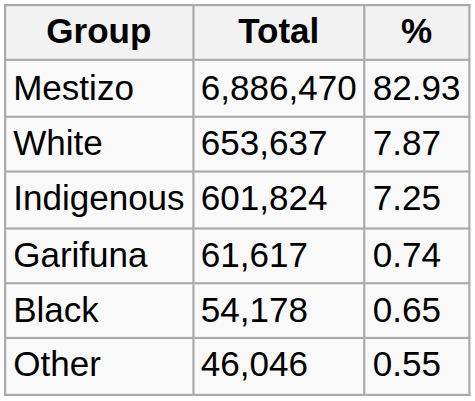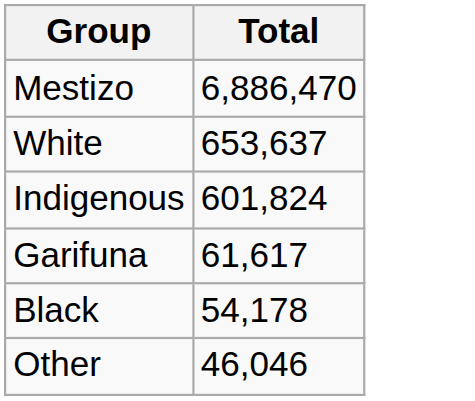 <table class="wikitable sortable">
 <tr>
 <th>Group</th>
 <th>Total</th>
-<th>%</th>
 </tr>
 <tr>
 <td>Mestizo</td>
 <td>6,886,470</td>
-<td>82.93</td>
 </tr>
 <tr>
 <td>White</td>
 <td>653,637</td>
-<td>7.87</td>
 </tr>
 <tr>
 <td>Indigenous</td>
 <td>601,824</td>
-<td>7.25</td>
 </tr>
 <tr>
 <td>Garifuna</td>
 <td>61,617</td>
-<td>0.74</td>
 </tr>
 <tr>
 <td>Black</td>
 <td>54,178</td>
-<td>0.65</td>
 </tr>
 <tr>
 <td>Other</td>
 <td>46,046</td>
-<td>0.55</td>
 </tr>
 </table>
